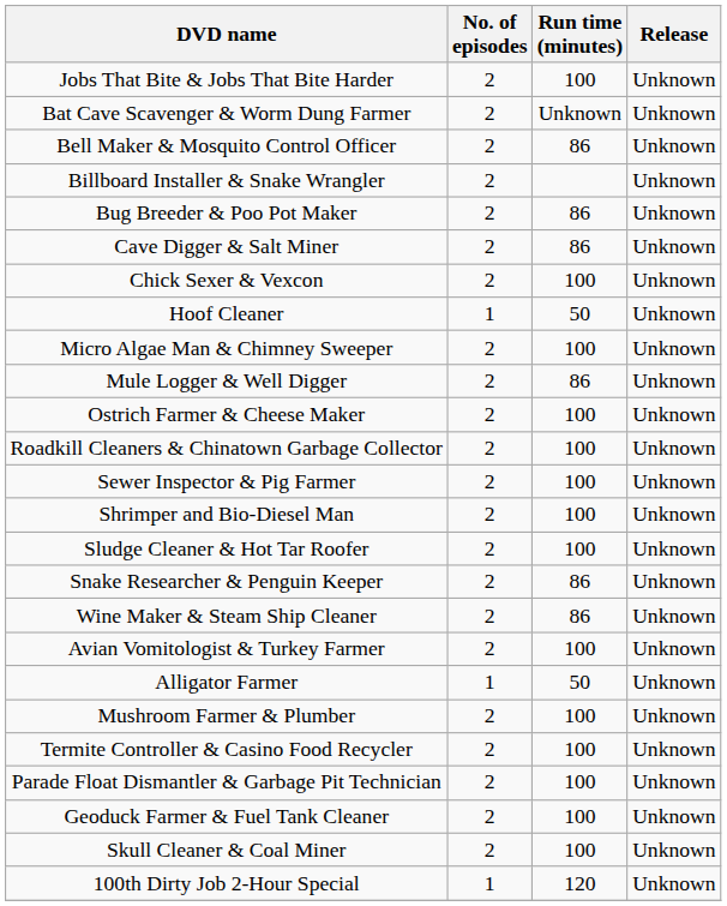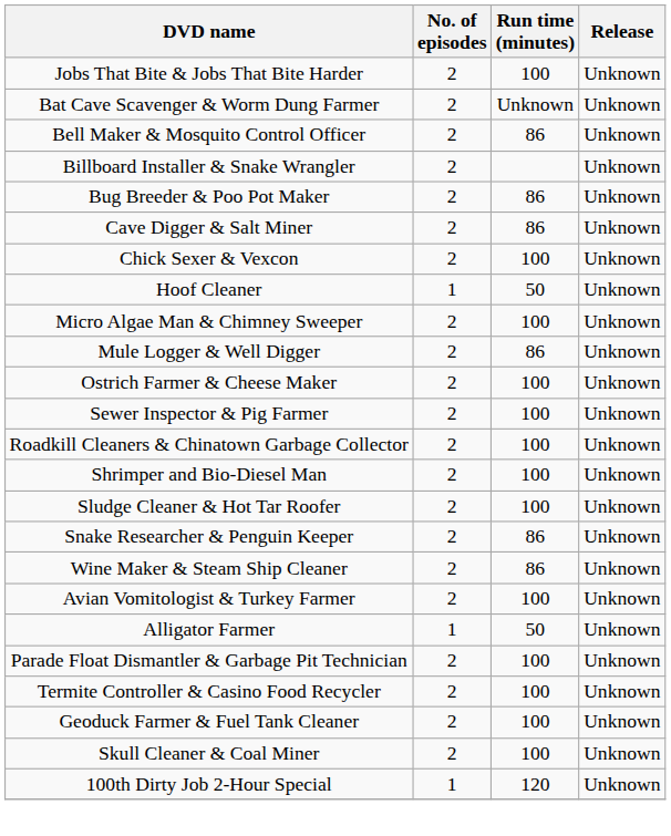 <table class="wikitable" style="text-align:center;">
 <tr>
 <th>DVD name</th>
 <th>No. of<br>episodes</th>
 <th>Run time<br>(minutes)</th>
 <th>Release</th>
 </tr>
 <tr>
 <td>Jobs That Bite & Jobs That Bite Harder</td>
 <td>2</td>
 <td>100</td>
 <td>Unknown</td>
 </tr>
 <tr>
 <td>Bat Cave Scavenger & Worm Dung Farmer</td>
 <td>2</td>
 <td>Unknown</td>
 <td>Unknown</td>
 </tr>
 <tr>
 <td>Bell Maker & Mosquito Control Officer</td>
 <td>2</td>
 <td>86</td>
 <td>Unknown</td>
 </tr>
 <tr>
 <td>Billboard Installer & Snake Wrangler</td>
 <td>2</td>
 <td></td>
 <td>Unknown</td>
 </tr>
 <tr>
 <td>Bug Breeder & Poo Pot Maker</td>
 <td>2</td>
 <td>86</td>
 <td>Unknown</td>
 </tr>
 <tr>
 <td>Cave Digger & Salt Miner</td>
 <td>2</td>
 <td>86</td>
 <td>Unknown</td>
 </tr>
 <tr>
 <td>Chick Sexer & Vexcon</td>
 <td>2</td>
 <td>100</td>
 <td>Unknown</td>
 </tr>
 <tr>
 <td>Hoof Cleaner</td>
 <td>1</td>
 <td>50</td>
 <td>Unknown</td>
 </tr>
 <tr>
 <td>Micro Algae Man & Chimney Sweeper</td>
 <td>2</td>
 <td>100</td>
 <td>Unknown</td>
 </tr>
 <tr>
 <td>Mule Logger & Well Digger</td>
 <td>2</td>
 <td>86</td>
 <td>Unknown</td>
 </tr>
 <tr>
 <td>Ostrich Farmer & Cheese Maker</td>
 <td>2</td>
 <td>100</td>
 <td>Unknown</td>
 </tr>
 <tr>
-<td>Roadkill Cleaners & Chinatown Garbage Collector</td>
+<td>Sewer Inspector & Pig Farmer</td>
 <td>2</td>
 <td>100</td>
 <td>Unknown</td>
 </tr>
 <tr>
-<td>Sewer Inspector & Pig Farmer</td>
+<td>Roadkill Cleaners & Chinatown Garbage Collector</td>
 <td>2</td>
 <td>100</td>
 <td>Unknown</td>
 </tr>
 <tr>
 <td>Shrimper and Bio-Diesel Man</td>
 <td>2</td>
 <td>100</td>
 <td>Unknown</td>
 </tr>
 <tr>
 <td>Sludge Cleaner & Hot Tar Roofer</td>
 <td>2</td>
 <td>100</td>
 <td>Unknown</td>
 </tr>
 <tr>
 <td>Snake Researcher & Penguin Keeper</td>
 <td>2</td>
 <td>86</td>
 <td>Unknown</td>
 </tr>
 <tr>
 <td>Wine Maker & Steam Ship Cleaner</td>
 <td>2</td>
 <td>86</td>
 <td>Unknown</td>
 </tr>
 <tr>
 <td>Avian Vomitologist & Turkey Farmer</td>
 <td>2</td>
 <td>100</td>
 <td>Unknown</td>
 </tr>
 <tr>
 <td>Alligator Farmer</td>
 <td>1</td>
 <td>50</td>
 <td>Unknown</td>
 </tr>
 <tr>
-<td>Mushroom Farmer & Plumber</td>
+<td>Parade Float Dismantler & Garbage Pit Technician</td>
 <td>2</td>
 <td>100</td>
 <td>Unknown</td>
 </tr>
 <tr>
 <td>Termite Controller & Casino Food Recycler</td>
-<td>2</td>
-<td>100</td>
-<td>Unknown</td>
-</tr>
-<tr>
-<td>Parade Float Dismantler & Garbage Pit Technician</td>
 <td>2</td>
 <td>100</td>
 <td>Unknown</td>
 </tr>
 <tr>
 <td>Geoduck Farmer & Fuel Tank Cleaner</td>
 <td>2</td>
 <td>100</td>
 <td>Unknown</td>
 </tr>
 <tr>
 <td>Skull Cleaner & Coal Miner</td>
 <td>2</td>
 <td>100</td>
 <td>Unknown</td>
 </tr>
 <tr>
 <td>100th Dirty Job 2-Hour Special</td>
 <td>1</td>
 <td>120</td>
 <td>Unknown</td>
 </tr>
 <tr>
 </tr>
 </table>
